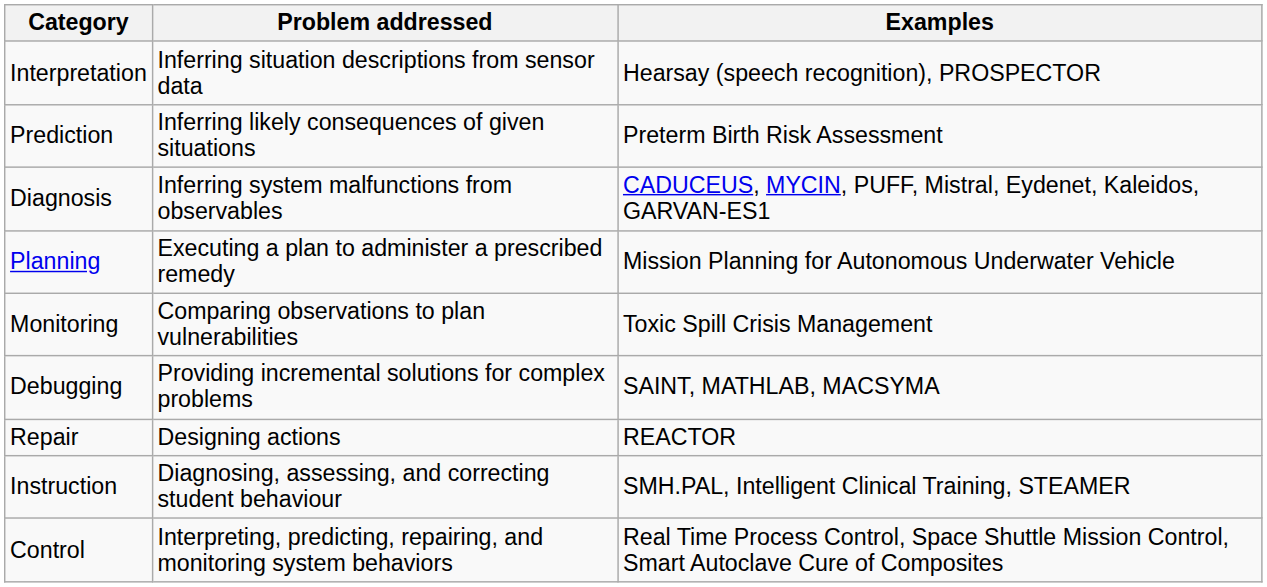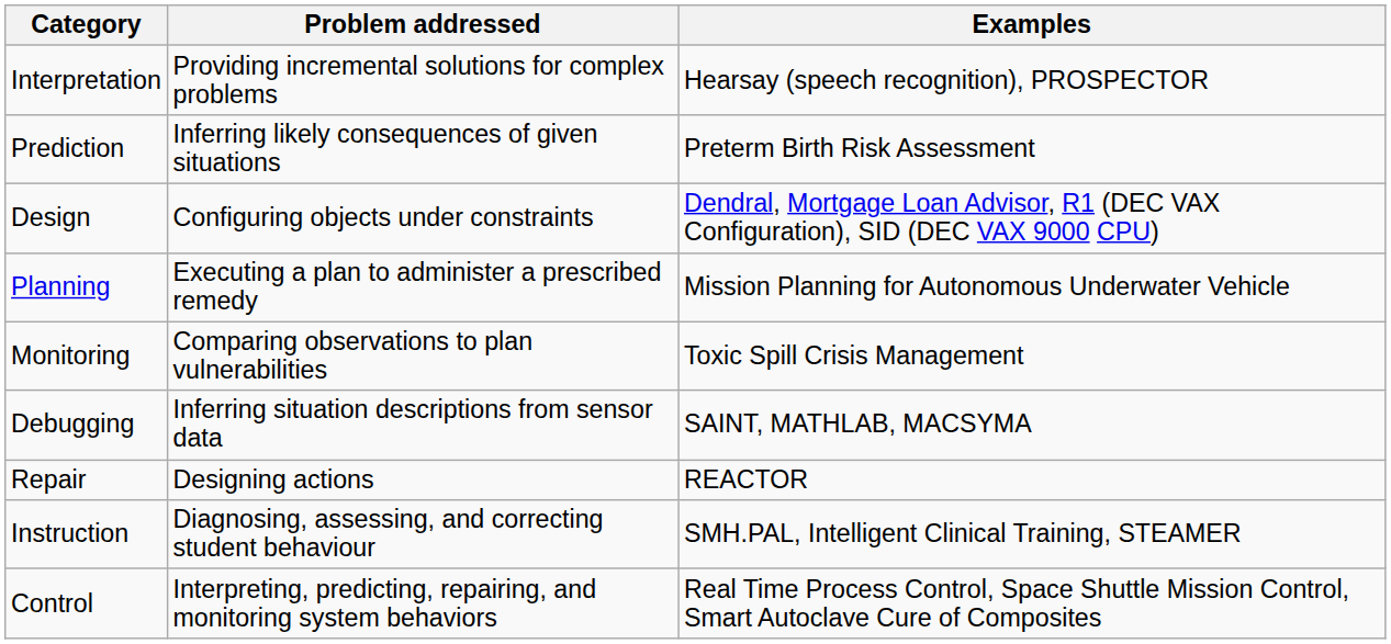 <table class="wikitable">
 <tr>
 <th>Category</th>
 <th>Problem addressed</th>
 <th>Examples</th>
 </tr>
 <tr>
 <td>Interpretation</td>
-<td>Inferring situation descriptions from sensor data</td>
+<td>Providing incremental solutions for complex problems</td>
 <td>Hearsay (speech recognition), PROSPECTOR</td>
 </tr>
 <tr>
 <td>Prediction</td>
 <td>Inferring likely consequences of given situations</td>
 <td>Preterm Birth Risk Assessment</td>
 </tr>
 <tr>
-<td>Diagnosis</td>
-<td>Inferring system malfunctions from observables</td>
-<td><a href='#'>CADUCEUS</a>, <a href='#'>MYCIN</a>, PUFF, Mistral, Eydenet, Kaleidos, GARVAN-ES1</td>
+<td>Design</td>
+<td>Configuring objects under constraints</td>
+<td><a href='#'>Dendral</a>, <a href='#'>Mortgage Loan Advisor</a>, <a href='#'>R1</a> (DEC VAX Configuration), SID (DEC <a href='#'>VAX 9000</a> <a href='#'>CPU</a>)</td>
 </tr>
 <tr>
 <td><a href='#'>Planning</a></td>
 <td>Executing a plan to administer a prescribed remedy</td>
 <td>Mission Planning for Autonomous Underwater Vehicle</td>
 </tr>
 <tr>
 <td>Monitoring</td>
 <td>Comparing observations to plan vulnerabilities</td>
 <td>Toxic Spill Crisis Management</td>
 </tr>
 <tr>
 <td>Debugging</td>
-<td>Providing incremental solutions for complex problems</td>
+<td>Inferring situation descriptions from sensor data</td>
 <td>SAINT, MATHLAB, MACSYMA</td>
 </tr>
 <tr>
 <td>Repair</td>
 <td>Designing actions</td>
 <td>REACTOR</td>
 </tr>
 <tr>
 <td>Instruction</td>
 <td>Diagnosing, assessing, and correcting student behaviour</td>
 <td>SMH.PAL, Intelligent Clinical Training, STEAMER</td>
 </tr>
 <tr>
 <td>Control</td>
 <td>Interpreting, predicting, repairing, and monitoring system behaviors</td>
 <td>Real Time Process Control, Space Shuttle Mission Control, Smart Autoclave Cure of Composites</td>
 </tr>
 </table>
